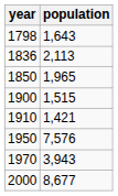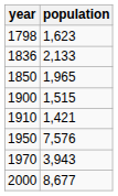 <table class="wikitable">
 <tr>
 <th>year</th>
 <th>population</th>
 </tr>
 <tr>
 <td>1798</td>
-<td>1,643</td>
+<td>1,623</td>
 </tr>
 <tr>
 <td>1836</td>
-<td>2,113</td>
+<td>2,133</td>
 </tr>
 <tr>
 <td>1850</td>
 <td>1,965</td>
 </tr>
 <tr>
 <td>1900</td>
 <td>1,515</td>
 </tr>
 <tr>
 <td>1910</td>
 <td>1,421</td>
 </tr>
 <tr>
 <td>1950</td>
 <td>7,576</td>
 </tr>
 <tr>
 <td>1970</td>
 <td>3,943</td>
 </tr>
 <tr>
 <td>2000</td>
 <td>8,677</td>
 </tr>
 </table>
